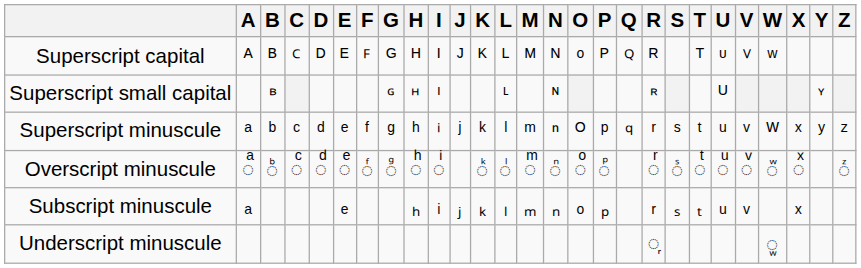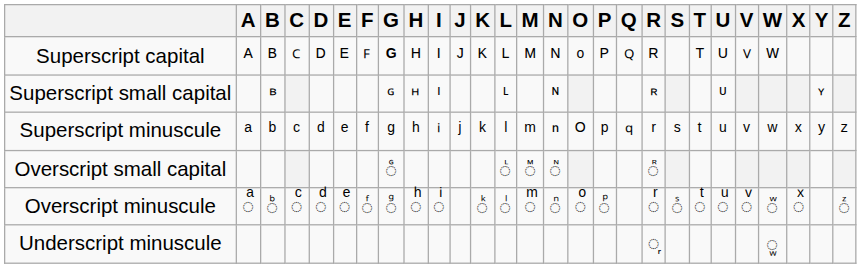 <table class=wikitable style="text-align:center;">
 <tr>
 <th></th>
 <th>A</th>
 <th>B</th>
 <th>C</th>
 <th>D</th>
 <th>E</th>
 <th>F</th>
 <th>G</th>
 <th>H</th>
 <th style="min-width:1ch;">I</th>
 <th>J</th>
 <th>K</th>
 <th>L</th>
 <th>M</th>
 <th>N</th>
 <th>O</th>
 <th>P</th>
 <th>Q</th>
 <th>R</th>
 <th>S</th>
 <th>T</th>
 <th>U</th>
 <th>V</th>
 <th>W</th>
 <th>X</th>
 <th>Y</th>
 <th>Z</th>
 </tr>
 <tr>
 <td>Superscript capital</td>
 <td>ᴬ</td>
 <td>ᴮ</td>
 <td>ꟲ</td>
 <td>ᴰ</td>
 <td>ᴱ</td>
 <td>ꟳ</td>
-<td>ᴳ</td>
+<td><strong>ᴳ</strong></td>
 <td>ᴴ</td>
 <td>ᴵ</td>
 <td>ᴶ</td>
 <td>ᴷ</td>
 <td>ᴸ</td>
 <td>ᴹ</td>
 <td>ᴺ</td>
 <td>ᵒ</td>
 <td>ᴾ</td>
 <td>ꟴ</td>
 <td>ᴿ</td>
 <td></td>
 <td>ᵀ</td>
-<td>ᶸ</td>
+<td>ᵁ</td>
 <td>ⱽ</td>
-<td>ʷ</td>
+<td>ᵂ</td>
 <td></td>
 <td></td>
 <td></td>
 </tr>
 <tr>
 <td>Superscript small capital</td>
 <td></td>
 <td>&#x10784;</td>
 <th></th>
 <td></td>
 <td></td>
 <td></td>
 <td>&#x10792;</td>
 <td>&#x10796;</td>
 <td>ᶦ</td>
 <td></td>
 <td></td>
 <td>ᶫ</td>
 <td></td>
 <td>ᶰ</td>
 <th></th>
 <td></td>
 <td></td>
 <td>&#x107AA;</td>
 <th></th>
 <td></td>
-<td>ᵁ</td>
+<td>ᶸ</td>
 <th></th>
 <th></th>
 <th></th>
 <td>&#x107B2;</td>
 <th></th>
 </tr>
 <tr>
 <td>Superscript minuscule</td>
 <td>ᵃ</td>
 <td>ᵇ</td>
 <td>ᶜ</td>
 <td>ᵈ</td>
 <td>ᵉ</td>
 <td>ᶠ</td>
 <td>ᵍ</td>
 <td>ʰ</td>
 <td>ⁱ</td>
 <td>ʲ</td>
 <td>ᵏ</td>
 <td>ˡ</td>
 <td>ᵐ</td>
 <td>ⁿ</td>
 <td>ᴼ</td>
 <td>ᵖ</td>
 <td>&#x107A5;</td>
 <td>ʳ</td>
 <td>ˢ</td>
 <td>ᵗ</td>
 <td>ᵘ</td>
 <td>ᵛ</td>
-<td>ᵂ</td>
+<td>ʷ</td>
 <td>ˣ</td>
 <td>ʸ</td>
 <td>ᶻ</td>
+</tr>
+<tr>
+<td>Overscript small capital</td>
+<td></td>
+<td></td>
+<th></th>
+<td></td>
+<td></td>
+<td></td>
+<td>◌ᷛ</td>
+<td></td>
+<td></td>
+<td></td>
+<td></td>
+<td>◌ᷞ</td>
+<td>◌ᷟ</td>
+<td>◌ᷡ</td>
+<th></th>
+<td></td>
+<td></td>
+<td>◌ᷢ</td>
+<th></th>
+<td></td>
+<td></td>
+<th></th>
+<th></th>
+<th></th>
+<td></td>
+<th></th>
 </tr>
 <tr>
 <td>Overscript minuscule</td>
 <td>◌ͣ</td>
 <td>◌ᷨ</td>
 <td>◌ͨ</td>
 <td>◌ͩ</td>
 <td>◌ͤ</td>
 <td>◌ᷫ</td>
 <td>◌ᷚ</td>
 <td>◌ͪ</td>
 <td>◌ͥ</td>
 <td></td>
 <td>◌ᷜ</td>
 <td>◌ᷝ</td>
 <td>◌ͫ</td>
 <td>◌ᷠ</td>
 <td>◌ͦ</td>
 <td>◌ᷮ</td>
 <td></td>
 <td>◌ͬ</td>
 <td>◌ᷤ</td>
 <td>◌ͭ</td>
 <td>◌ͧ</td>
 <td>◌ͮ</td>
 <td>◌ᷱ</td>
 <td>◌ͯ</td>
 <td></td>
 <td>◌ᷦ</td>
 </tr>
 <tr>
-<td>Subscript minuscule</td>
-<td>ₐ</td>
-<td></td>
-<td></td>
-<td></td>
-<td>ₑ</td>
-<td></td>
-<td></td>
-<td>ₕ</td>
-<td>ᵢ</td>
-<td>ⱼ</td>
-<td>ₖ</td>
-<td>ₗ</td>
-<td>ₘ</td>
-<td>ₙ</td>
-<td>ₒ</td>
-<td>ₚ</td>
-<td></td>
-<td>ᵣ</td>
-<td>ₛ</td>
-<td>ₜ</td>
-<td>ᵤ</td>
-<td>ᵥ</td>
-<td></td>
-<td>ₓ</td>
-<td></td>
-<td></td>
-</tr>
-<tr>
 <td>Underscript minuscule</td>
 <td></td>
 <td></td>
 <td></td>
 <td></td>
 <td></td>
 <td></td>
 <td></td>
 <td></td>
 <td></td>
 <td></td>
 <td></td>
 <td></td>
 <td></td>
 <td></td>
 <td></td>
 <td></td>
 <td></td>
 <td>◌᷊</td>
 <td></td>
 <td></td>
 <td></td>
 <td></td>
 <td>◌ᪿ</td>
 <td></td>
 <td></td>
 <td></td>
 </tr>
 </table>
